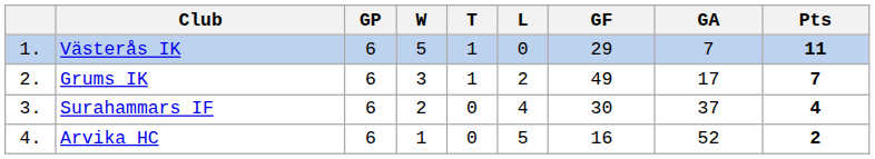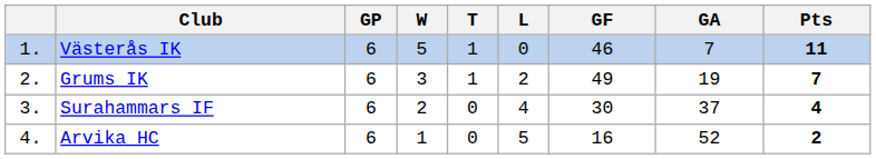 <table class="wikitable">
 <tr>
 <th width="30"></th>
 <th width="200">Club</th>
 <th width="30">GP</th>
 <th width="30">W</th>
 <th width="30">T</th>
 <th width="30">L</th>
 <th width="70">GF</th>
 <th width="70">GA</th>
 <th width="70">Pts</th>
 </tr>
 <tr bgcolor="#BCD2EE" align="center">
 <td>1.</td>
 <td align="left"><a href='#'>Västerås IK</a></td>
 <td>6</td>
 <td>5</td>
 <td>1</td>
 <td>0</td>
-<td>29</td>
+<td>46</td>
 <td>7</td>
 <td><strong>11</strong></td>
 </tr>
 <tr bgcolor="#FFFFFF" align="center">
 <td>2.</td>
 <td align="left"><a href='#'>Grums IK</a></td>
 <td>6</td>
 <td>3</td>
 <td>1</td>
 <td>2</td>
 <td>49</td>
-<td>17</td>
+<td>19</td>
 <td><strong>7</strong></td>
 </tr>
 <tr bgcolor="#FFFFFF" align="center">
 <td>3.</td>
 <td align="left"><a href='#'>Surahammars IF</a></td>
 <td>6</td>
 <td>2</td>
 <td>0</td>
 <td>4</td>
 <td>30</td>
 <td>37</td>
 <td><strong>4</strong></td>
 </tr>
 <tr bgcolor="#FFFFFF" align="center">
 <td>4.</td>
 <td align="left"><a href='#'>Arvika HC</a></td>
 <td>6</td>
 <td>1</td>
 <td>0</td>
 <td>5</td>
 <td>16</td>
 <td>52</td>
 <td><strong>2</strong></td>
 </tr>
 </table>
